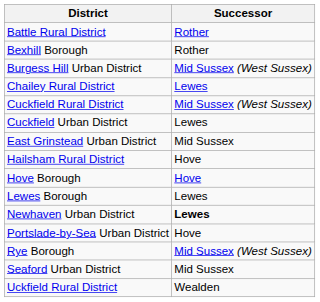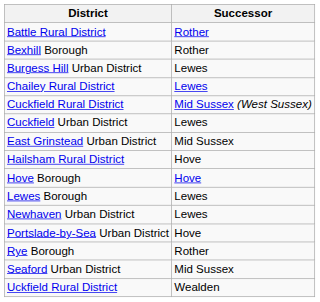 <table class="wikitable">
 <tr>
 <th>District</th>
 <th>Successor</th>
 </tr>
 <tr>
 <td><a href='#'>Battle Rural District</a></td>
 <td><a href='#'>Rother</a></td>
 </tr>
 <tr>
 <td><a href='#'>Bexhill</a> Borough</td>
 <td>Rother</td>
 </tr>
 <tr>
 <td><a href='#'>Burgess Hill</a> Urban District</td>
-<td><a href='#'>Mid Sussex</a> <em>(West Sussex)</em></td>
+<td>Lewes</td>
 </tr>
 <tr>
 <td><a href='#'>Chailey Rural District</a></td>
 <td><a href='#'>Lewes</a></td>
 </tr>
 <tr>
 <td><a href='#'>Cuckfield Rural District</a></td>
 <td><a href='#'>Mid Sussex</a> <em>(West Sussex)</em></td>
 </tr>
 <tr>
 <td><a href='#'>Cuckfield</a> Urban District</td>
 <td>Lewes</td>
 </tr>
 <tr>
 <td><a href='#'>East Grinstead</a> Urban District</td>
 <td>Mid Sussex</td>
 </tr>
 <tr>
 <td><a href='#'>Hailsham Rural District</a></td>
 <td>Hove</td>
 </tr>
 <tr>
 <td><a href='#'>Hove</a> Borough</td>
 <td><a href='#'>Hove</a></td>
 </tr>
 <tr>
 <td><a href='#'>Lewes</a> Borough</td>
 <td>Lewes</td>
 </tr>
 <tr>
 <td><a href='#'>Newhaven</a> Urban District</td>
-<td><strong>Lewes</strong></td>
+<td>Lewes</td>
 </tr>
 <tr>
 <td><a href='#'>Portslade-by-Sea</a> Urban District</td>
 <td>Hove</td>
 </tr>
 <tr>
 <td><a href='#'>Rye</a> Borough</td>
-<td><a href='#'>Mid Sussex</a> <em>(West Sussex)</em></td>
+<td>Rother</td>
 </tr>
 <tr>
 <td><a href='#'>Seaford</a> Urban District</td>
 <td>Mid Sussex</td>
 </tr>
 <tr>
 <td><a href='#'>Uckfield Rural District</a></td>
 <td>Wealden</td>
 </tr>
 </table>
